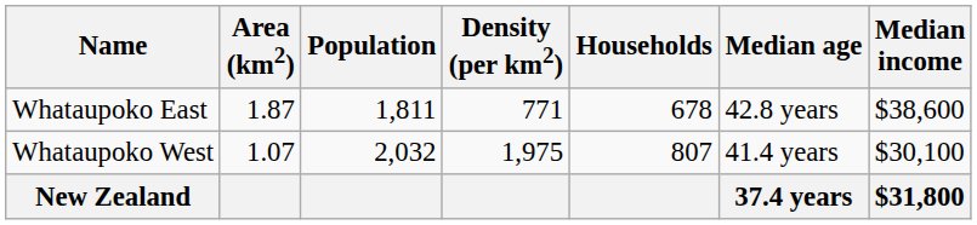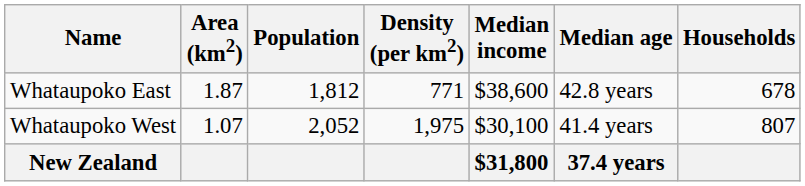 <table class="wikitable">
 <tr>
 <th>Name</th>
 <th>Area<br>(km<sup>2</sup>)</th>
 <th>Population</th>
 <th>Density<br>(per km<sup>2</sup>)</th>
+<th>Median<br>income</th>
+<th>Median age</th>
 <th>Households</th>
-<th>Median age</th>
-<th>Median<br>income</th>
 </tr>
 <tr>
 <td>Whataupoko East</td>
 <td style="text-align:right;">1.87</td>
-<td style="text-align:right;">1,811</td>
+<td style="text-align:right;">1,812</td>
 <td style="text-align:right;">771</td>
+<td>$38,600</td>
+<td>42.8 years</td>
 <td style="text-align:right;">678</td>
-<td>42.8 years</td>
-<td>$38,600</td>
 </tr>
 <tr>
 <td>Whataupoko West</td>
 <td style="text-align:right;">1.07</td>
-<td style="text-align:right;">2,032</td>
+<td style="text-align:right;">2,052</td>
 <td style="text-align:right;">1,975</td>
+<td>$30,100</td>
+<td>41.4 years</td>
 <td style="text-align:right;">807</td>
-<td>41.4 years</td>
-<td>$30,100</td>
 </tr>
 <tr>
 <th>New Zealand</th>
 <th></th>
 <th></th>
 <th></th>
+<th style="text-align:left;">$31,800</th>
+<th>37.4 years</th>
 <th></th>
-<th>37.4 years</th>
-<th style="text-align:left;">$31,800</th>
 </tr>
 </table>
